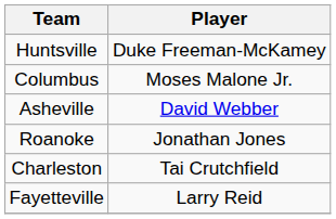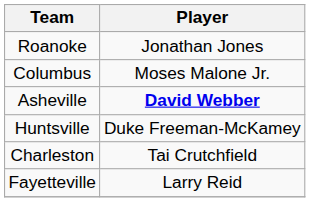 <table class="wikitable" style="text-align:center">
 <tr>
 <th>Team</th>
 <th>Player</th>
 </tr>
 <tr>
-<td>Huntsville</td>
-<td>Duke Freeman-McKamey</td>
+<td>Roanoke</td>
+<td>Jonathan Jones</td>
 </tr>
 <tr>
 <td>Columbus</td>
 <td>Moses Malone Jr.</td>
 </tr>
 <tr>
 <td>Asheville</td>
-<td><a href='#'>David Webber</a></td>
+<td><strong><a href='#'>David Webber</a></strong></td>
 </tr>
 <tr>
-<td>Roanoke</td>
-<td>Jonathan Jones</td>
+<td>Huntsville</td>
+<td>Duke Freeman-McKamey</td>
 </tr>
 <tr>
 <td>Charleston</td>
 <td>Tai Crutchfield</td>
 </tr>
 <tr>
 <td>Fayetteville</td>
 <td>Larry Reid</td>
 </tr>
 <tr>
 </tr>
 </table>
